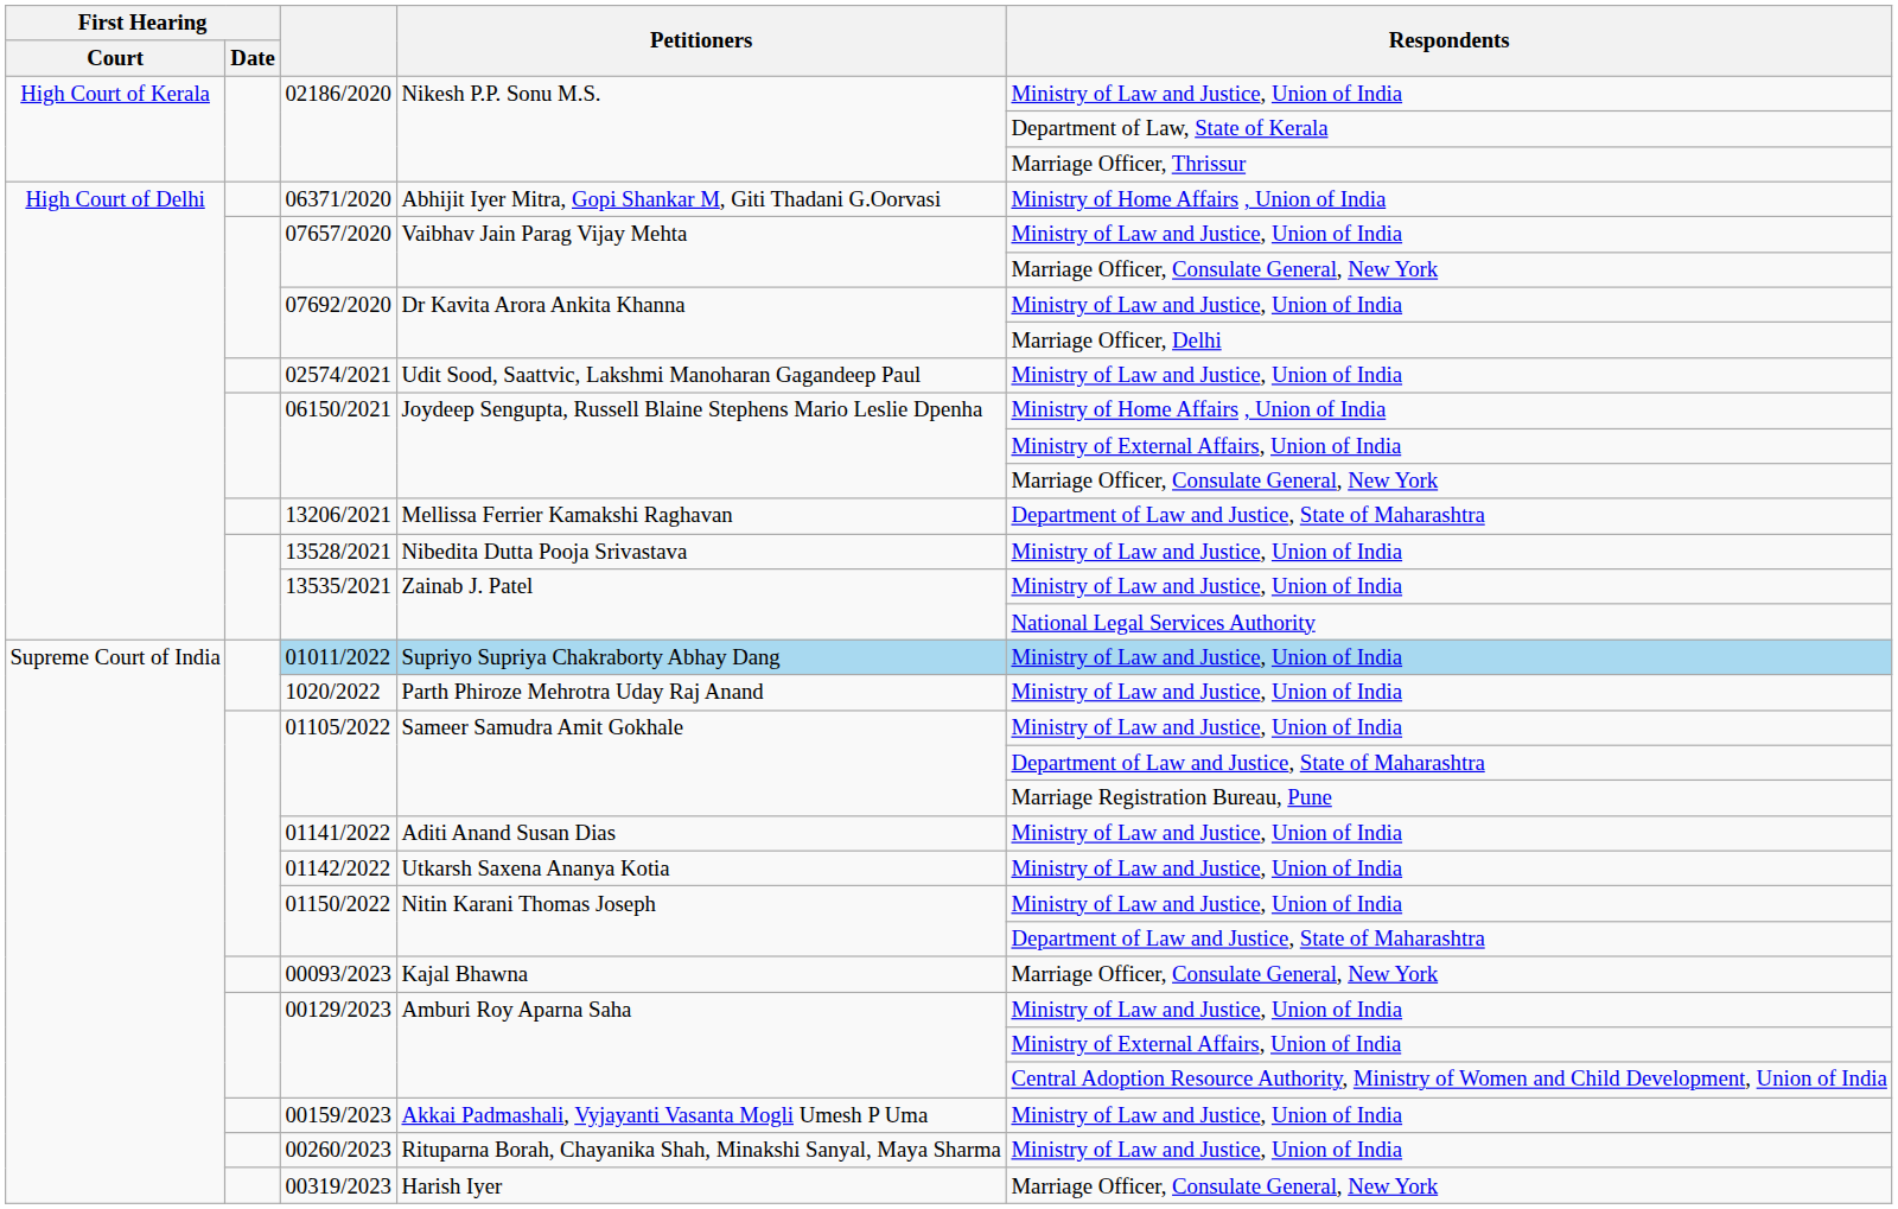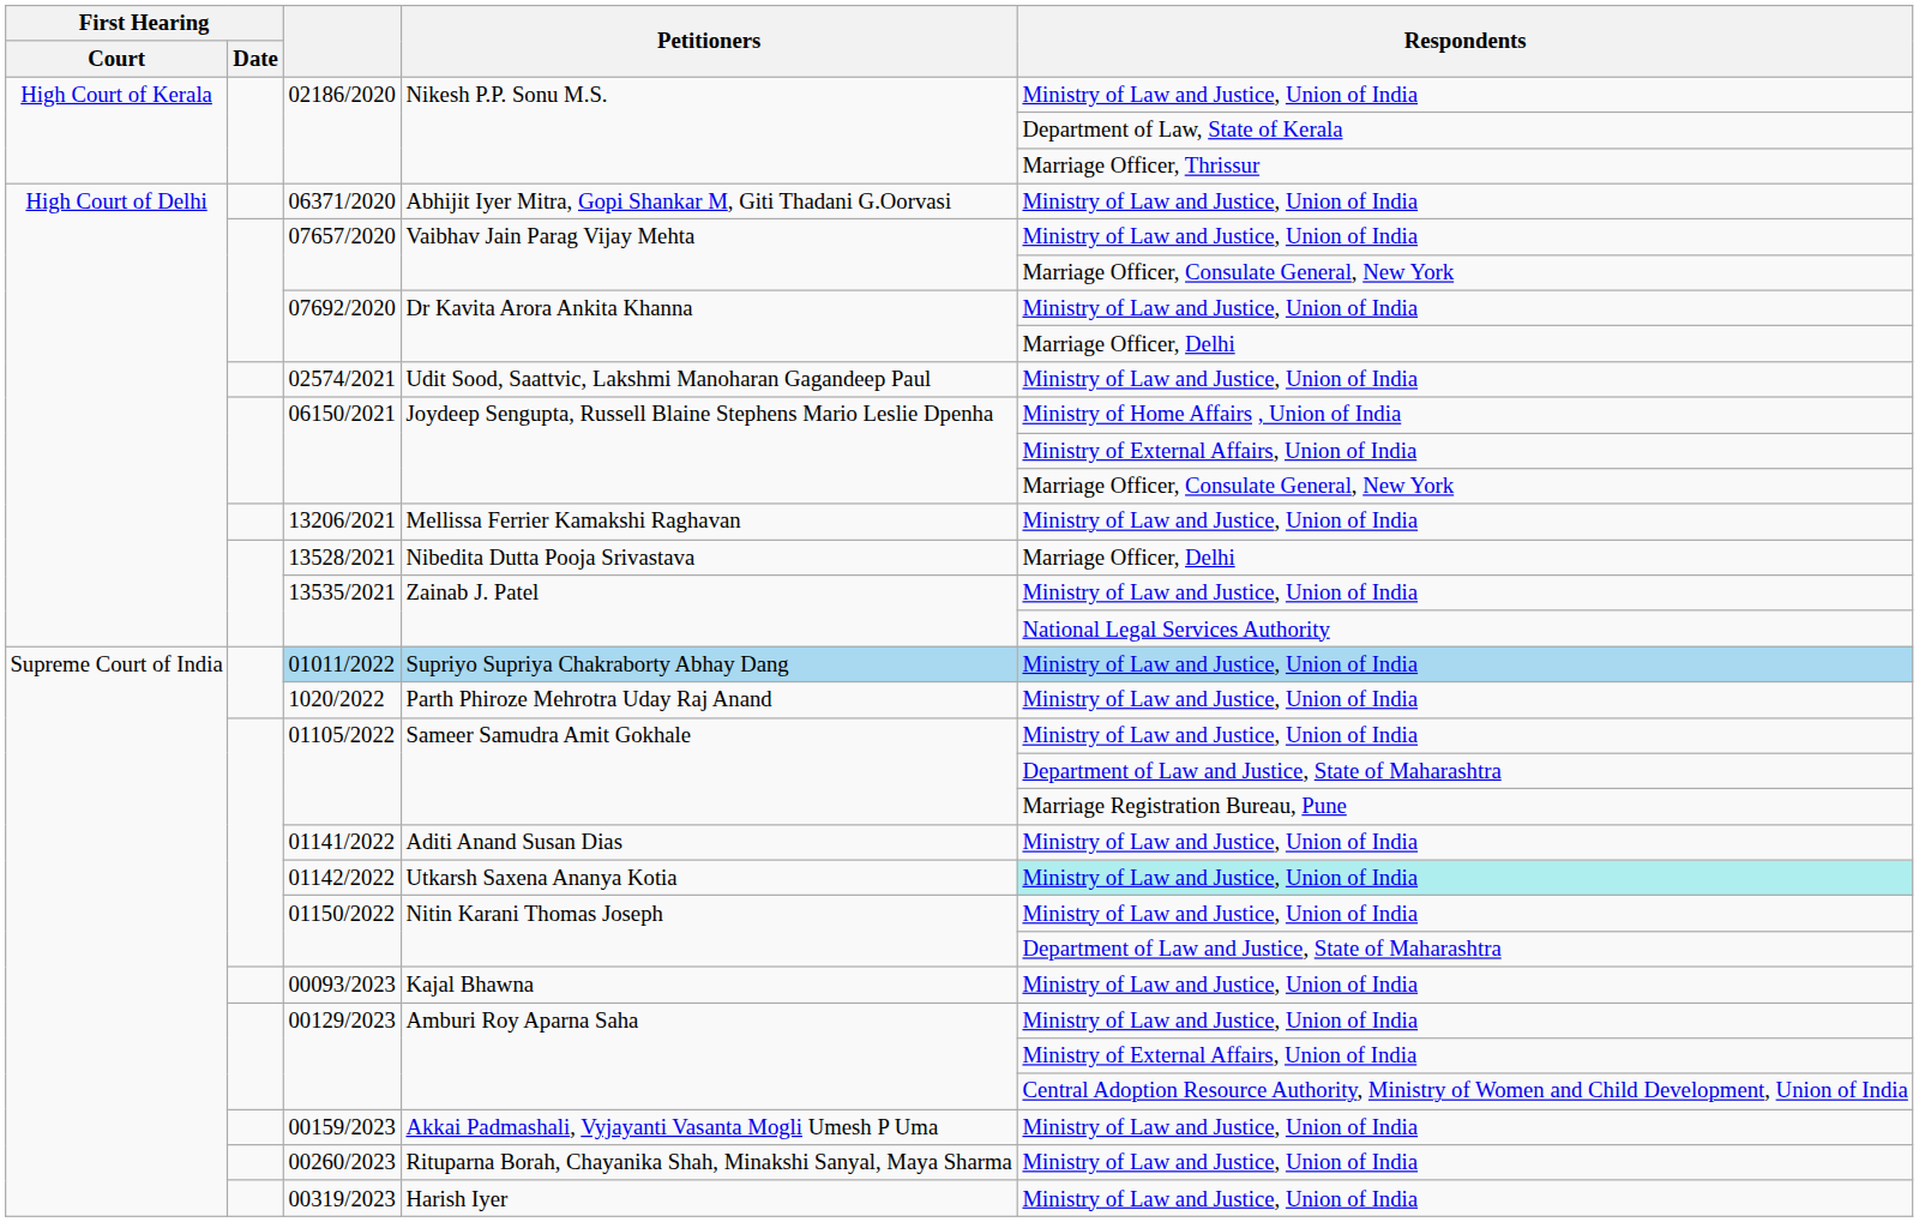 <table class="wikitable sortable" style="margin-left: auto; margin-right: auto; border: none;">
 <tr class="static-row-header">
 <th colspan="2">First Hearing</th>
 <th rowspan="2"></th>
 <th rowspan="2">Petitioners</th>
 <th rowspan="2">Respondents</th>
 </tr>
 <tr>
 <th>Court</th>
 <th>Date</th>
 </tr>
 <tr style="vertical-align: top;">
 <td rowspan="3" data-sort-value="1" style="text-align: center;"><a href='#'>High Court of Kerala</a></td>
 <td rowspan="3"></td>
 <td rowspan="3" data-sort-value="2020-02186">02186/2020</td>
 <td rowspan="3">Nikesh P.P.  Sonu M.S.</td>
 <td><a href='#'>Ministry of Law and Justice</a>, <a href='#'>Union of India</a></td>
 </tr>
 <tr style="vertical-align: top;">
 <td>Department of Law, <a href='#'>State of Kerala</a></td>
 </tr>
 <tr style="vertical-align: top;">
 <td>Marriage Officer, <a href='#'>Thrissur</a></td>
 </tr>
 <tr style="vertical-align: top;">
 <td rowspan="13" data-sort-value="2" style="text-align: center;"><a href='#'>High Court of Delhi</a></td>
 <td></td>
 <td data-sort-value="2020-06371">06371/2020</td>
 <td>Abhijit Iyer Mitra, <a href='#'>Gopi Shankar M</a>, Giti Thadani  G.Oorvasi</td>
-<td><a href='#'>Ministry of Home Affairs</a> <a href='#'>, Union of India</a></td>
+<td><a href='#'>Ministry of Law and Justice</a>, <a href='#'>Union of India</a></td>
 </tr>
 <tr style="vertical-align: top;">
 <td rowspan="4"></td>
 <td rowspan="2" data-sort-value="2020-07657">07657/2020</td>
 <td rowspan="2">Vaibhav Jain  Parag Vijay Mehta</td>
 <td><a href='#'>Ministry of Law and Justice</a>, <a href='#'>Union of India</a></td>
 </tr>
 <tr style="vertical-align: top;">
 <td>Marriage Officer, <a href='#'>Consulate General</a>, <a href='#'>New York</a></td>
 </tr>
 <tr style="vertical-align: top;">
 <td rowspan="2" data-sort-value="2020-07692">07692/2020</td>
 <td rowspan="2" data-sort-value="Kavita Arora and Ankita Khanna Versus Union of India">Dr Kavita Arora  Ankita Khanna</td>
 <td><a href='#'>Ministry of Law and Justice</a>, <a href='#'>Union of India</a></td>
 </tr>
 <tr style="vertical-align: top;">
 <td>Marriage Officer, <a href='#'>Delhi</a></td>
 </tr>
 <tr style="vertical-align: top;">
 <td></td>
 <td data-sort-value="2021-02574">02574/2021</td>
 <td>Udit Sood, Saattvic, Lakshmi Manoharan  Gagandeep Paul</td>
 <td><a href='#'>Ministry of Law and Justice</a>, <a href='#'>Union of India</a></td>
 </tr>
 <tr style="vertical-align: top;">
 <td rowspan="3"></td>
 <td rowspan="3" data-sort-value="2021-06150">06150/2021</td>
 <td rowspan="3">Joydeep Sengupta, Russell Blaine Stephens  Mario Leslie Dpenha</td>
 <td><a href='#'>Ministry of Home Affairs</a> <a href='#'>, Union of India</a></td>
 </tr>
 <tr style="vertical-align: top;">
 <td><a href='#'>Ministry of External Affairs</a>, <a href='#'>Union of India</a></td>
 </tr>
 <tr style="vertical-align: top;">
 <td>Marriage Officer, <a href='#'>Consulate General</a>, <a href='#'>New York</a></td>
 </tr>
 <tr style="vertical-align: top;">
 <td></td>
 <td data-sort-value="2021-13206">13206/2021</td>
 <td>Mellissa Ferrier  Kamakshi Raghavan</td>
-<td><a href='#'>Department of Law and Justice</a>, <a href='#'>State of Maharashtra</a></td>
+<td><a href='#'>Ministry of Law and Justice</a>, <a href='#'>Union of India</a></td>
 </tr>
 <tr style="vertical-align: top;">
 <td rowspan="3"></td>
 <td data-sort-value="2021-13528">13528/2021</td>
 <td>Nibedita Dutta  Pooja Srivastava</td>
-<td><a href='#'>Ministry of Law and Justice</a>, <a href='#'>Union of India</a></td>
+<td>Marriage Officer, <a href='#'>Delhi</a></td>
 </tr>
 <tr style="vertical-align: top;">
 <td rowspan="2"data-sort-value="2021-13535">13535/2021</td>
 <td rowspan="2">Zainab J. Patel</td>
 <td><a href='#'>Ministry of Law and Justice</a>, <a href='#'>Union of India</a></td>
 </tr>
 <tr style="vertical-align: top;">
 <td><a href='#'>National Legal Services Authority</a></td>
 </tr>
 <tr style="vertical-align: top;">
 <td rowspan="16" data-sort-value="3" style="text-align: center;">Supreme Court of India</td>
 <td rowspan="2"></td>
 <td style="background:#A8D9F0;" data-sort-value="2022-01011">01011/2022</td>
 <td style="background:#A8D9F0;">Supriyo  Supriya Chakraborty  Abhay Dang</td>
 <td style="background:#A8D9F0;"><a href='#'>Ministry of Law and Justice</a>, <a href='#'>Union of India</a></td>
 </tr>
 <tr style="vertical-align: top;">
 <td data-sort-value="2022-1020">1020/2022</td>
 <td>Parth Phiroze Mehrotra  Uday Raj Anand</td>
 <td><a href='#'>Ministry of Law and Justice</a>, <a href='#'>Union of India</a></td>
 </tr>
 <tr style="vertical-align: top;">
 <td rowspan="7"></td>
 <td rowspan="3" data-sort-value="2022-01105">01105/2022</td>
 <td rowspan="3">Sameer Samudra  Amit Gokhale</td>
 <td><a href='#'>Ministry of Law and Justice</a>, <a href='#'>Union of India</a></td>
 </tr>
 <tr style="vertical-align: top;">
 <td><a href='#'>Department of Law and Justice</a>, <a href='#'>State of Maharashtra</a></td>
 </tr>
 <tr style="vertical-align: top;">
 <td>Marriage Registration Bureau, <a href='#'>Pune</a></td>
 </tr>
 <tr style="vertical-align: top;">
 <td data-sort-value="2022-01141">01141/2022</td>
 <td>Aditi Anand  Susan Dias</td>
 <td><a href='#'>Ministry of Law and Justice</a>, <a href='#'>Union of India</a></td>
 </tr>
 <tr style="vertical-align: top;">
 <td data-sort-value="2022-01142">01142/2022</td>
 <td>Utkarsh Saxena  Ananya Kotia</td>
-<td><a href='#'>Ministry of Law and Justice</a>, <a href='#'>Union of India</a></td>
+<td style="background: paleturquoise;"><a href='#'>Ministry of Law and Justice</a>, <a href='#'>Union of India</a></td>
 </tr>
 <tr style="vertical-align: top;">
 <td rowspan="2" data-sort-value="2022-01150">01150/2022</td>
 <td rowspan="2">Nitin Karani  Thomas Joseph</td>
 <td><a href='#'>Ministry of Law and Justice</a>, <a href='#'>Union of India</a></td>
 </tr>
 <tr style="vertical-align: top;">
 <td><a href='#'>Department of Law and Justice</a>, <a href='#'>State of Maharashtra</a></td>
 </tr>
 <tr style="vertical-align: top;">
 <td></td>
 <td data-sort-value="2023-00093">00093/2023</td>
 <td>Kajal  Bhawna</td>
-<td>Marriage Officer, <a href='#'>Consulate General</a>, <a href='#'>New York</a></td>
+<td><a href='#'>Ministry of Law and Justice</a>, <a href='#'>Union of India</a></td>
 </tr>
 <tr style="vertical-align: top;">
 <td rowspan="3"></td>
 <td rowspan="3" data-sort-value="2023-00129">00129/2023</td>
 <td rowspan="3">Amburi Roy  Aparna Saha</td>
 <td><a href='#'>Ministry of Law and Justice</a>, <a href='#'>Union of India</a></td>
 </tr>
 <tr style="vertical-align: top;">
 <td><a href='#'>Ministry of External Affairs</a>, <a href='#'>Union of India</a></td>
 </tr>
 <tr style="vertical-align: top;">
 <td><a href='#'>Central Adoption Resource Authority</a>, <a href='#'>Ministry of Women and Child Development</a>, <a href='#'>Union of India</a></td>
 </tr>
 <tr style="vertical-align: top;">
 <td></td>
 <td data-sort-value="2023-00159">00159/2023</td>
 <td><a href='#'>Akkai Padmashali</a>, <a href='#'>Vyjayanti Vasanta Mogli</a>  Umesh P  Uma</td>
 <td><a href='#'>Ministry of Law and Justice</a>, <a href='#'>Union of India</a></td>
 </tr>
 <tr style="vertical-align: top;">
 <td></td>
 <td data-sort-value="2023-00260">00260/2023</td>
 <td>Rituparna Borah, Chayanika Shah, Minakshi Sanyal, Maya Sharma  </td>
 <td><a href='#'>Ministry of Law and Justice</a>, <a href='#'>Union of India</a></td>
 </tr>
 <tr style="vertical-align: top;">
 <td></td>
 <td data-sort-value="2023-00319">00319/2023</td>
 <td>Harish Iyer</td>
-<td>Marriage Officer, <a href='#'>Consulate General</a>, <a href='#'>New York</a></td>
+<td><a href='#'>Ministry of Law and Justice</a>, <a href='#'>Union of India</a></td>
 </tr>
 </table>
